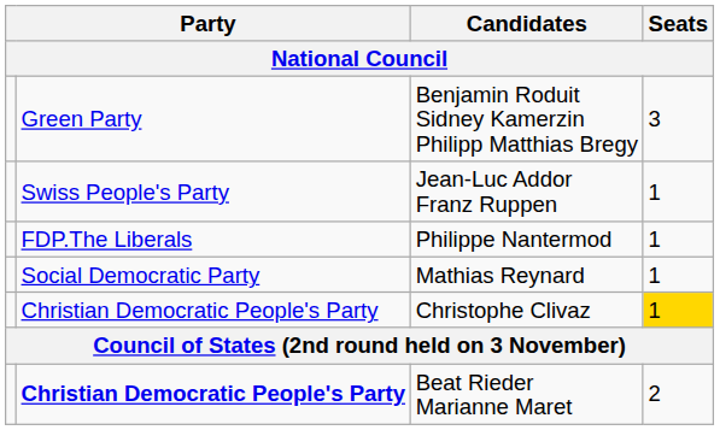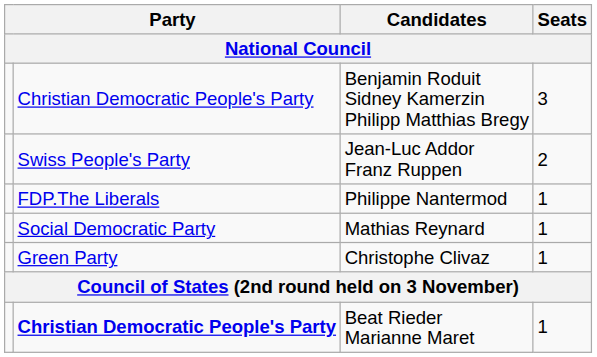 <table class="wikitable" style="font-size:95%;">
 <tr>
 <th colspan=2>Party</th>
 <th>Candidates</th>
 <th>Seats</th>
 </tr>
 <tr>
 <th colspan=4><a href='#'>National Council</a></th>
 </tr>
 <tr>
 <td bgcolor=></td>
-<td align=left><a href='#'>Green Party</a></td>
+<td align=left><a href='#'>Christian Democratic People's Party</a></td>
 <td>Benjamin Roduit<br>Sidney Kamerzin<br>Philipp Matthias Bregy</td>
 <td>3</td>
 </tr>
 <tr>
 <td bgcolor=></td>
 <td align=left><a href='#'>Swiss People's Party</a></td>
 <td>Jean-Luc Addor<br>Franz Ruppen</td>
-<td>1</td>
+<td>2</td>
 </tr>
 <tr>
 <td bgcolor=></td>
 <td align=left><a href='#'>FDP.The Liberals</a></td>
 <td>Philippe Nantermod</td>
 <td>1</td>
 </tr>
 <tr>
 <td bgcolor=></td>
 <td align=left><a href='#'>Social Democratic Party</a></td>
 <td>Mathias Reynard</td>
 <td>1</td>
 </tr>
 <tr>
 <td bgcolor=></td>
-<td align=left><a href='#'>Christian Democratic People's Party</a></td>
+<td align=left><a href='#'>Green Party</a></td>
 <td>Christophe Clivaz</td>
-<td style="background: gold;">1</td>
+<td>1</td>
 </tr>
 <tr>
 <th colspan=6><a href='#'>Council of States</a> (2nd round held on 3 November)</th>
 </tr>
 <tr>
 <td bgcolor=></td>
 <td align=left><strong><a href='#'>Christian Democratic People's Party</a></strong></td>
 <td>Beat Rieder<br>Marianne Maret</td>
-<td>2</td>
+<td>1</td>
 </tr>
 </table>
